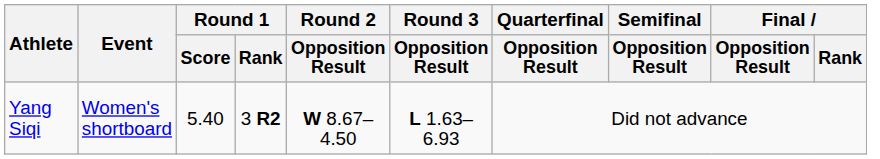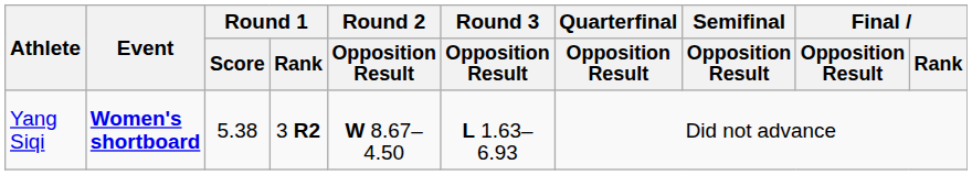 <table class=wikitable style=font-size:90%;text-align:center>
 <tr>
 <th rowspan=2>Athlete</th>
 <th rowspan=2>Event</th>
 <th colspan=2>Round 1</th>
 <th>Round 2</th>
 <th>Round 3</th>
 <th>Quarterfinal</th>
 <th>Semifinal</th>
 <th colspan=2>Final / </th>
 </tr>
 <tr style=font-size:95%>
 <th>Score</th>
 <th>Rank</th>
 <th>Opposition<br>Result</th>
 <th>Opposition<br>Result</th>
 <th>Opposition<br>Result</th>
 <th>Opposition<br>Result</th>
 <th>Opposition<br>Result</th>
 <th>Rank</th>
 </tr>
 <tr>
 <td align=left><a href='#'>Yang Siqi</a></td>
-<td align=left><a href='#'>Women's shortboard</a></td>
-<td>5.40</td>
+<td align=left><strong><a href='#'>Women's shortboard</a></strong></td>
+<td>5.38</td>
 <td>3 <strong>R2</strong></td>
 <td><br><strong>W</strong> 8.67–4.50</td>
 <td><br><strong>L</strong> 1.63–6.93</td>
 <td colspan=4>Did not advance</td>
 </tr>
 </table>
